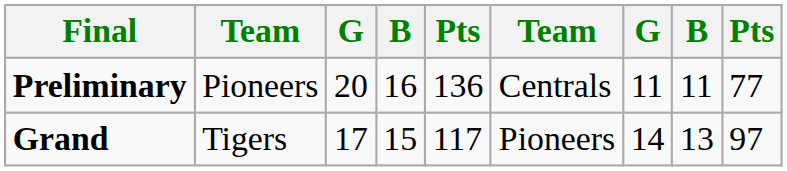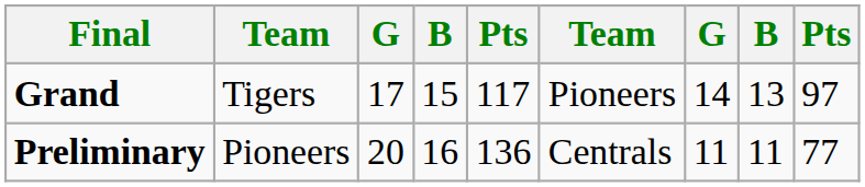 <table class="wikitable">
 <tr>
 <th style="color:green">Final</th>
 <th style="color:green">Team</th>
 <th style="color:green">G</th>
 <th style="color:green">B</th>
 <th style="color:green">Pts</th>
 <th style="color:green">Team</th>
 <th style="color:green">G</th>
 <th style="color:green">B</th>
 <th style="color:green">Pts</th>
 </tr>
 <tr>
+<td><strong>Grand</strong></td>
+<td>Tigers</td>
+<td>17</td>
+<td>15</td>
+<td>117</td>
+<td>Pioneers</td>
+<td>14</td>
+<td>13</td>
+<td>97</td>
+</tr>
+<tr>
 <td><strong>Preliminary</strong></td>
 <td>Pioneers</td>
 <td>20</td>
 <td>16</td>
 <td>136</td>
 <td>Centrals</td>
 <td>11</td>
 <td>11</td>
 <td>77</td>
 </tr>
-<tr>
-<td><strong>Grand</strong></td>
-<td>Tigers</td>
-<td>17</td>
-<td>15</td>
-<td>117</td>
-<td>Pioneers</td>
-<td>14</td>
-<td>13</td>
-<td>97</td>
-</tr>
 </table>
